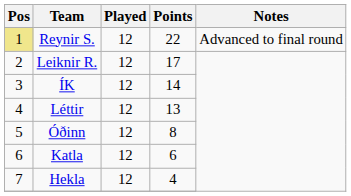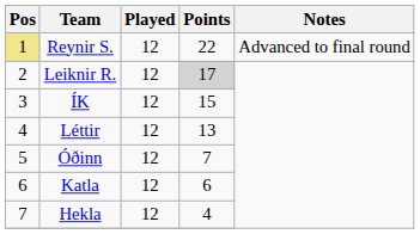 <table class="wikitable" style="text-align: center;">
 <tr>
 <th>Pos</th>
 <th>Team</th>
 <th>Played</th>
 <th>Points</th>
 <th>Notes</th>
 </tr>
 <tr>
 <td style="background: khaki;">1</td>
 <td><a href='#'>Reynir S.</a></td>
 <td>12</td>
 <td>22</td>
 <td align="center" rowspan="1">Advanced to final round</td>
 </tr>
 <tr>
 <td>2</td>
 <td><a href='#'>Leiknir R.</a></td>
 <td>12</td>
-<td>17</td>
+<td style="background: lightgrey;">17</td>
 </tr>
 <tr>
 <td>3</td>
 <td><a href='#'>ÍK</a></td>
 <td>12</td>
-<td>14</td>
+<td>15</td>
 </tr>
 <tr>
 <td>4</td>
 <td><a href='#'>Léttir</a></td>
 <td>12</td>
 <td>13</td>
 </tr>
 <tr>
 <td>5</td>
 <td><a href='#'>Óðinn</a></td>
 <td>12</td>
-<td>8</td>
+<td>7</td>
 </tr>
 <tr>
 <td>6</td>
 <td><a href='#'>Katla</a></td>
 <td>12</td>
 <td>6</td>
 </tr>
 <tr>
 <td>7</td>
 <td><a href='#'>Hekla</a></td>
 <td>12</td>
 <td>4</td>
 </tr>
 <tr>
 </tr>
 </table>
